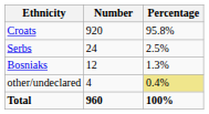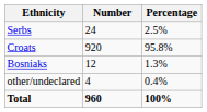 <table class="wikitable">
 <tr>
 <th width="100px">Ethnicity</th>
 <th width="80px">Number</th>
 <th width="80px">Percentage</th>
 </tr>
 <tr>
+<td><a href='#'>Serbs</a></td>
+<td>24</td>
+<td>2.5%</td>
+</tr>
+<tr>
 <td><a href='#'>Croats</a></td>
 <td>920</td>
 <td>95.8%</td>
-</tr>
-<tr>
-<td><a href='#'>Serbs</a></td>
-<td>24</td>
-<td>2.5%</td>
 </tr>
 <tr>
 <td><a href='#'>Bosniaks</a></td>
 <td>12</td>
 <td>1.3%</td>
 </tr>
 <tr>
 <td>other/undeclared</td>
 <td>4</td>
-<td style="background: khaki;">0.4%</td>
+<td>0.4%</td>
 </tr>
 <tr>
 <td><strong>Total</strong></td>
 <td><strong>960</strong></td>
 <td><strong>100%</strong></td>
 </tr>
 </table>
